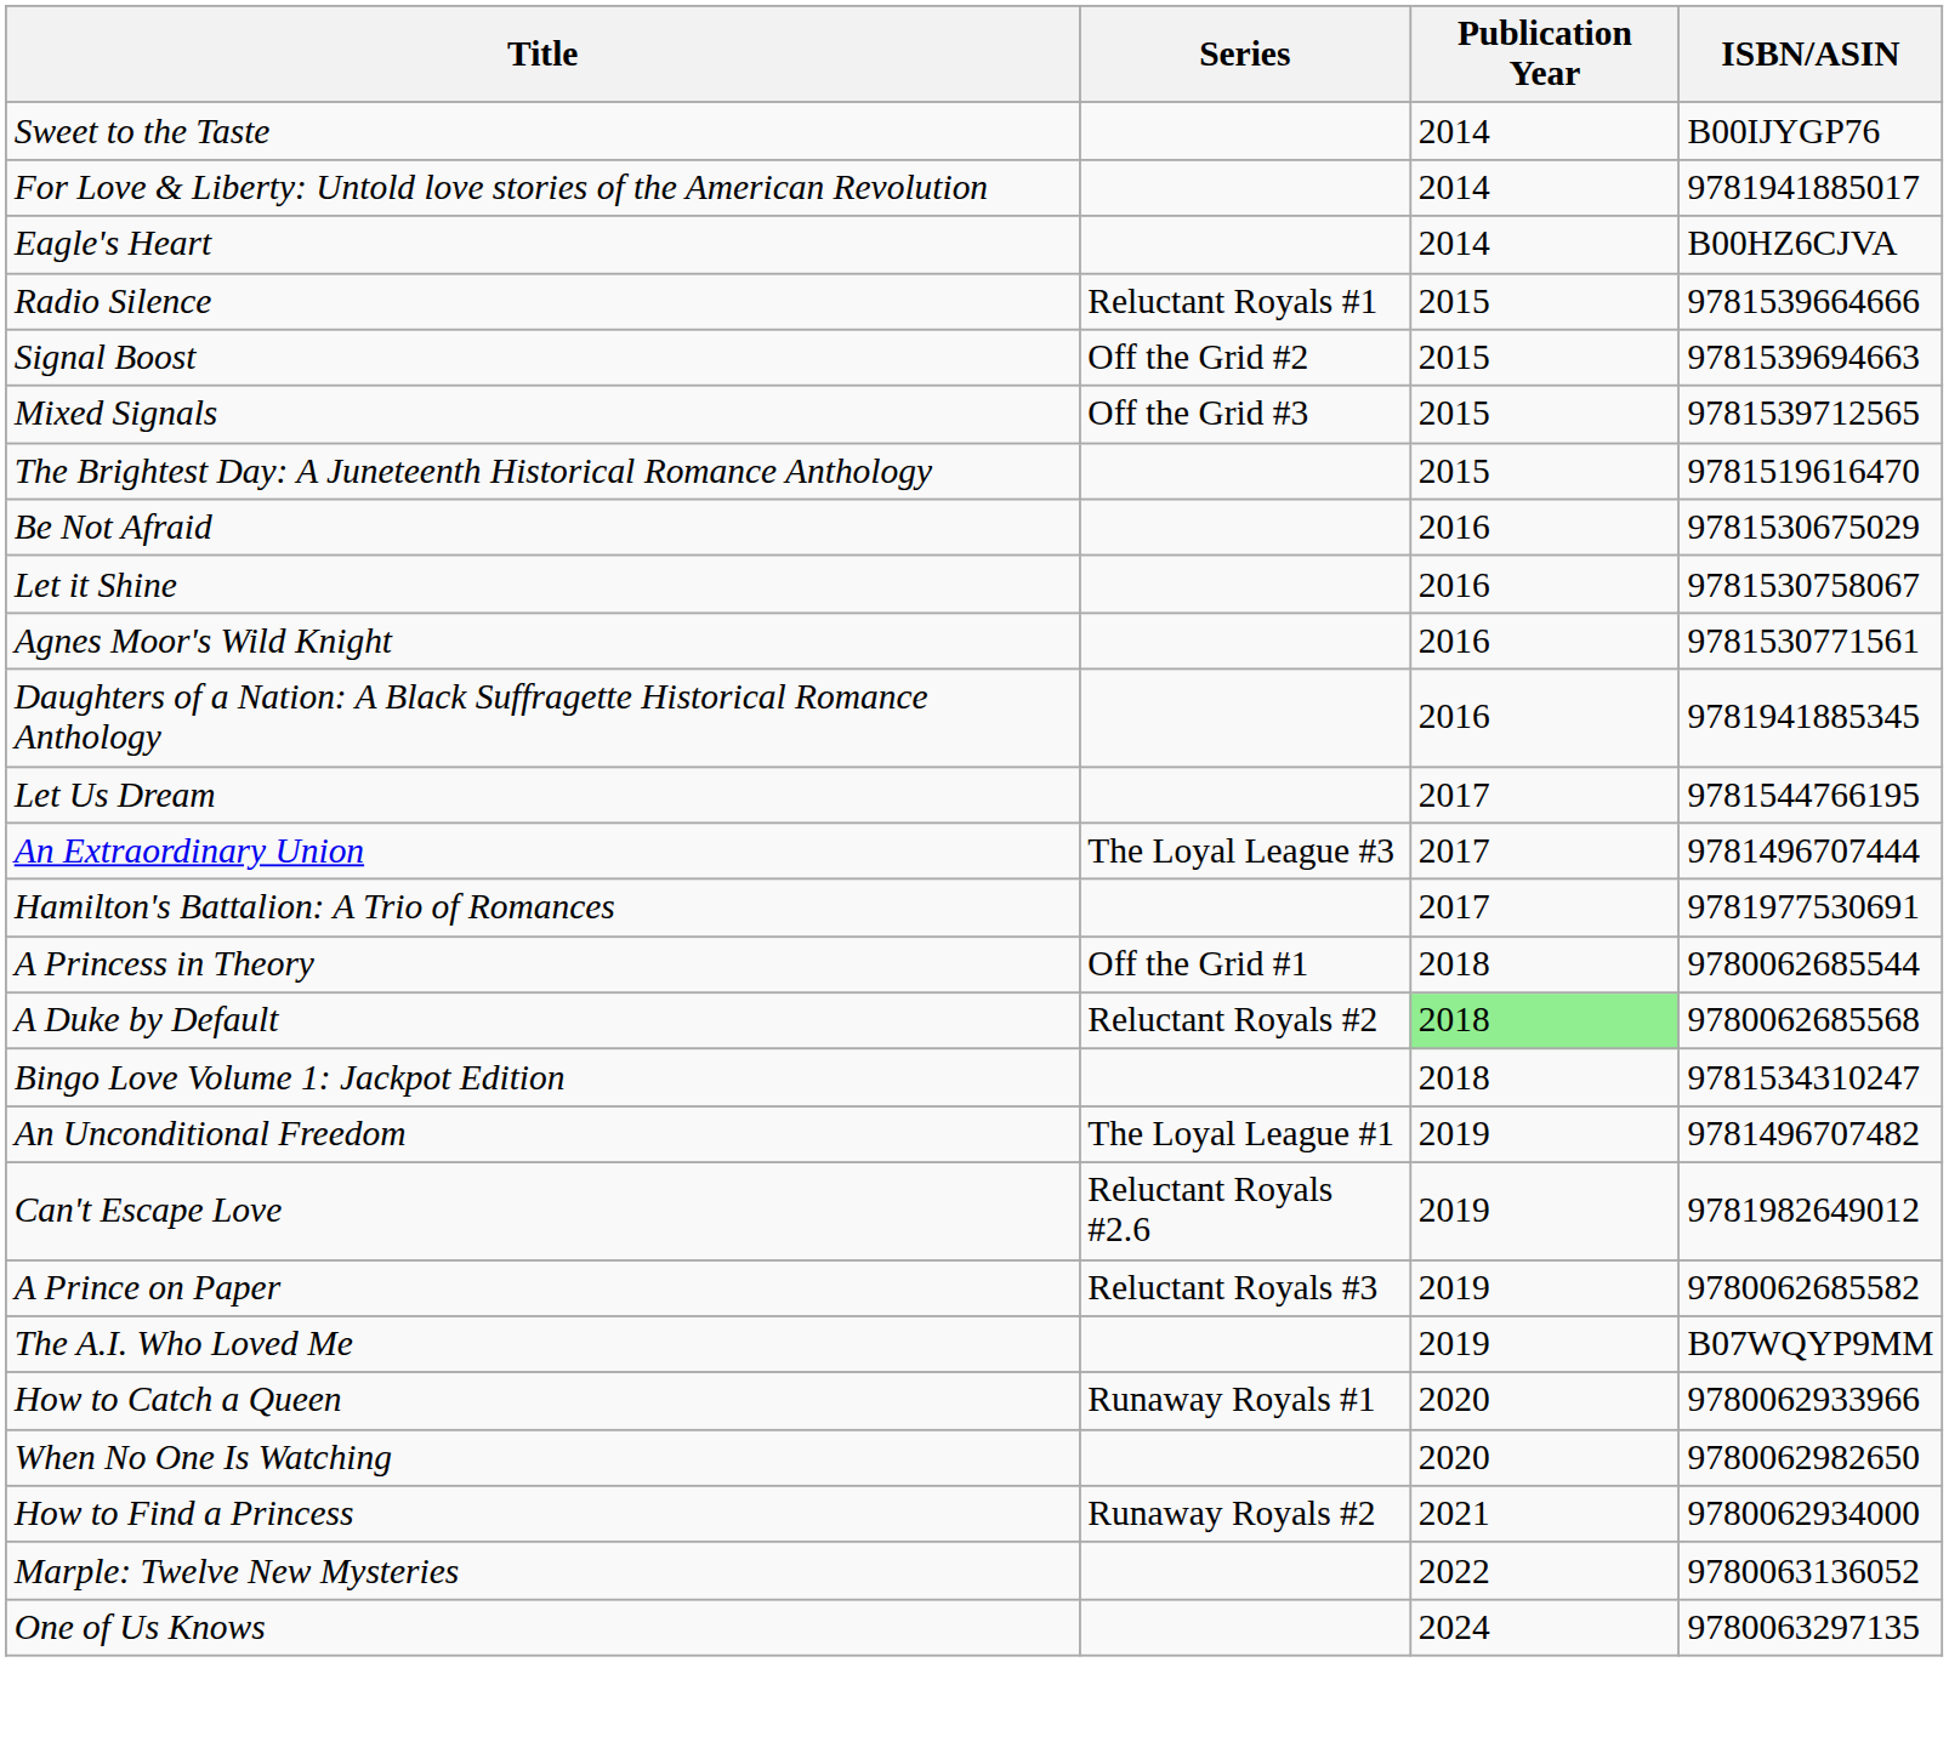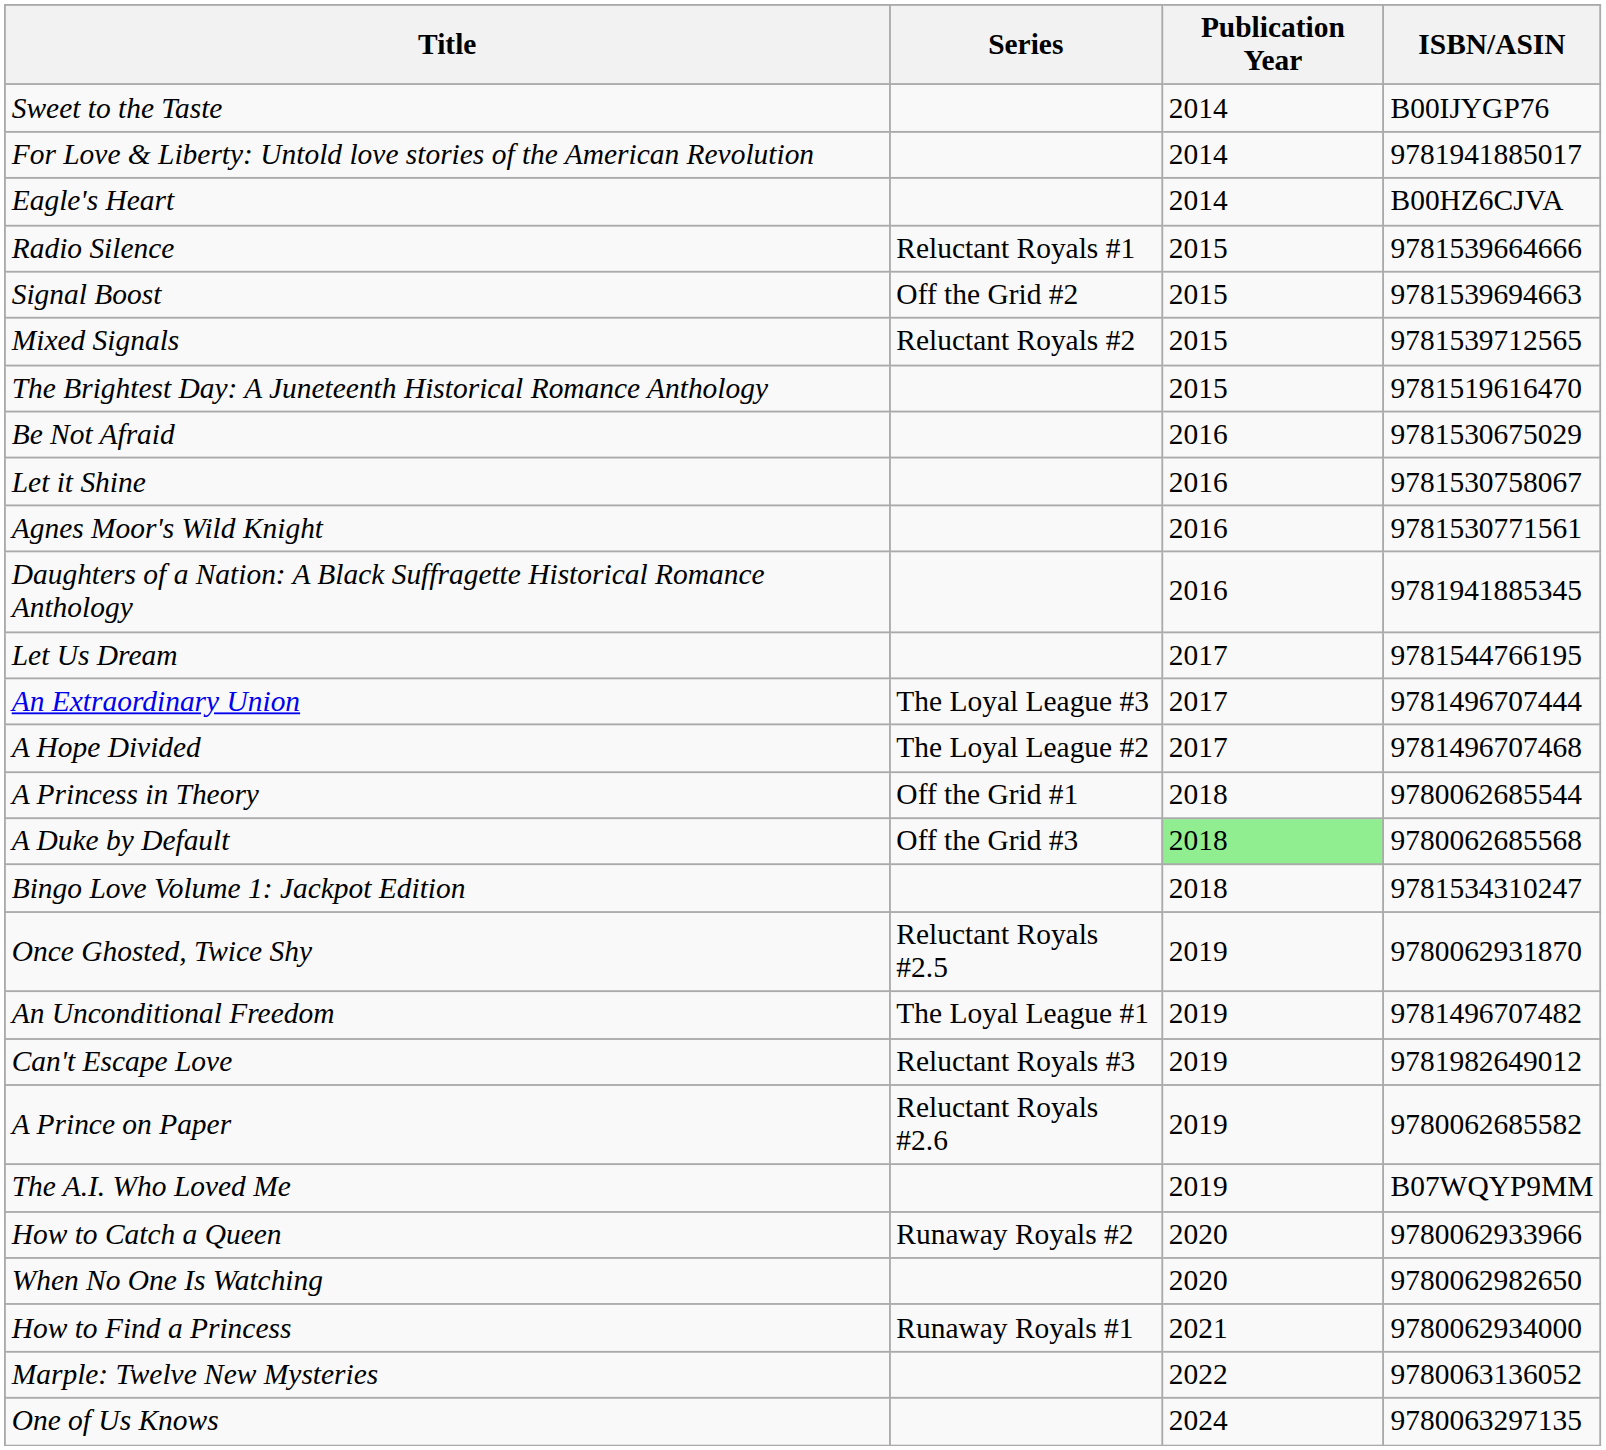 <table class="wikitable">
 <tr>
 <th>Title</th>
 <th>Series</th>
 <th>Publication Year</th>
 <th>ISBN/ASIN</th>
 </tr>
 <tr>
 <td><em>Sweet to the Taste</em></td>
 <td></td>
 <td>2014</td>
 <td>B00IJYGP76</td>
 </tr>
 <tr>
 <td><em>For Love & Liberty: Untold love stories of the American Revolution</em></td>
 <td></td>
 <td>2014</td>
 <td>9781941885017</td>
 </tr>
 <tr>
 <td><em>Eagle's Heart</em></td>
 <td></td>
 <td>2014</td>
 <td>B00HZ6CJVA</td>
 </tr>
 <tr>
 <td><em>Radio Silence</em></td>
 <td>Reluctant Royals #1</td>
 <td>2015</td>
 <td>9781539664666</td>
 </tr>
 <tr>
 <td><em>Signal Boost</em></td>
 <td>Off the Grid #2</td>
 <td>2015</td>
 <td>9781539694663</td>
 </tr>
 <tr>
 <td><em>Mixed Signals</em></td>
-<td>Off the Grid #3</td>
+<td>Reluctant Royals #2</td>
 <td>2015</td>
 <td>9781539712565</td>
 </tr>
 <tr>
 <td><em>The Brightest Day: A Juneteenth Historical Romance Anthology</em></td>
 <td></td>
 <td>2015</td>
 <td>9781519616470</td>
 </tr>
 <tr>
 <td><em>Be Not Afraid</em></td>
 <td></td>
 <td>2016</td>
 <td>9781530675029</td>
 </tr>
 <tr>
 <td><em>Let it Shine</em></td>
 <td></td>
 <td>2016</td>
 <td>9781530758067</td>
 </tr>
 <tr>
 <td><em>Agnes Moor's Wild Knight</em></td>
 <td></td>
 <td>2016</td>
 <td>9781530771561</td>
 </tr>
 <tr>
 <td><em>Daughters of a Nation: A Black Suffragette Historical Romance Anthology</em></td>
 <td></td>
 <td>2016</td>
 <td>9781941885345</td>
 </tr>
 <tr>
 <td><em>Let Us Dream</em></td>
 <td></td>
 <td>2017</td>
 <td>9781544766195</td>
 </tr>
 <tr>
 <td><em><a href='#'>An Extraordinary Union</a></em></td>
 <td>The Loyal League #3</td>
 <td>2017</td>
 <td>9781496707444</td>
 </tr>
 <tr>
-<td><em>Hamilton's Battalion: A Trio of Romances</em></td>
-<td></td>
+<td><em>A Hope Divided</em></td>
+<td>The Loyal League #2</td>
 <td>2017</td>
-<td>9781977530691</td>
+<td>9781496707468</td>
 </tr>
 <tr>
 <td><em>A Princess in Theory</em></td>
 <td>Off the Grid #1</td>
 <td>2018</td>
 <td>9780062685544</td>
 </tr>
 <tr>
 <td><em>A Duke by Default</em></td>
-<td>Reluctant Royals #2</td>
+<td>Off the Grid #3</td>
 <td style="background: lightgreen;">2018</td>
 <td>9780062685568</td>
 </tr>
 <tr>
 <td><em>Bingo Love Volume 1: Jackpot Edition</em></td>
 <td></td>
 <td>2018</td>
 <td>9781534310247</td>
 </tr>
 <tr>
+<td><em>Once Ghosted, Twice Shy</em></td>
+<td>Reluctant Royals #2.5</td>
+<td>2019</td>
+<td>9780062931870</td>
+</tr>
+<tr>
 <td><em>An Unconditional Freedom</em></td>
 <td>The Loyal League #1</td>
 <td>2019</td>
 <td>9781496707482</td>
 </tr>
 <tr>
 <td><em>Can't Escape Love</em></td>
-<td>Reluctant Royals #2.6</td>
+<td>Reluctant Royals #3</td>
 <td>2019</td>
 <td>9781982649012</td>
 </tr>
 <tr>
 <td><em>A Prince on Paper</em></td>
-<td>Reluctant Royals #3</td>
+<td>Reluctant Royals #2.6</td>
 <td>2019</td>
 <td>9780062685582</td>
 </tr>
 <tr>
 <td><em>The A.I. Who Loved Me</em></td>
 <td></td>
 <td>2019</td>
 <td>B07WQYP9MM</td>
 </tr>
 <tr>
 <td><em>How to Catch a Queen</em></td>
-<td>Runaway Royals #1</td>
+<td>Runaway Royals #2</td>
 <td>2020</td>
 <td>9780062933966</td>
 </tr>
 <tr>
 <td><em>When No One Is Watching</em></td>
 <td></td>
 <td>2020</td>
 <td>9780062982650</td>
 </tr>
 <tr>
 <td><em>How to Find a Princess</em></td>
-<td>Runaway Royals #2</td>
+<td>Runaway Royals #1</td>
 <td>2021</td>
 <td>9780062934000</td>
 </tr>
 <tr>
 <td><em>Marple: Twelve New Mysteries</em></td>
 <td></td>
 <td>2022</td>
 <td>9780063136052</td>
 </tr>
 <tr>
 <td><em>One of Us Knows</em></td>
 <td></td>
 <td>2024</td>
 <td>9780063297135</td>
 </tr>
 </table>
